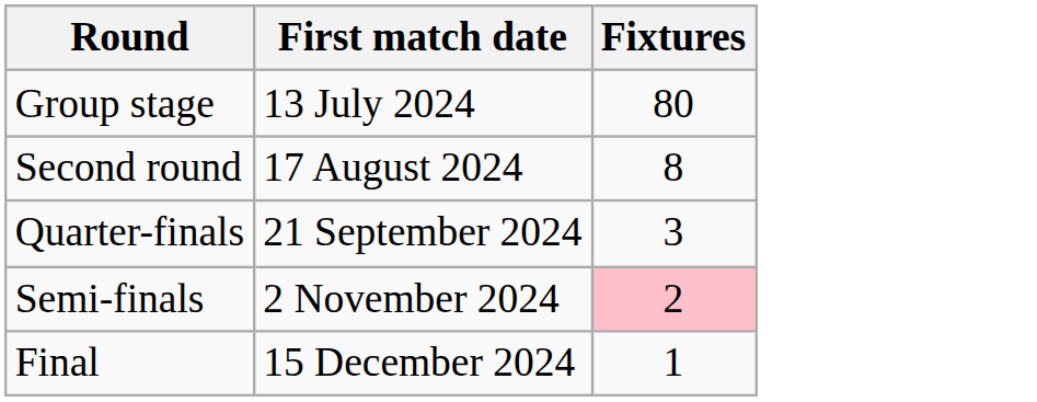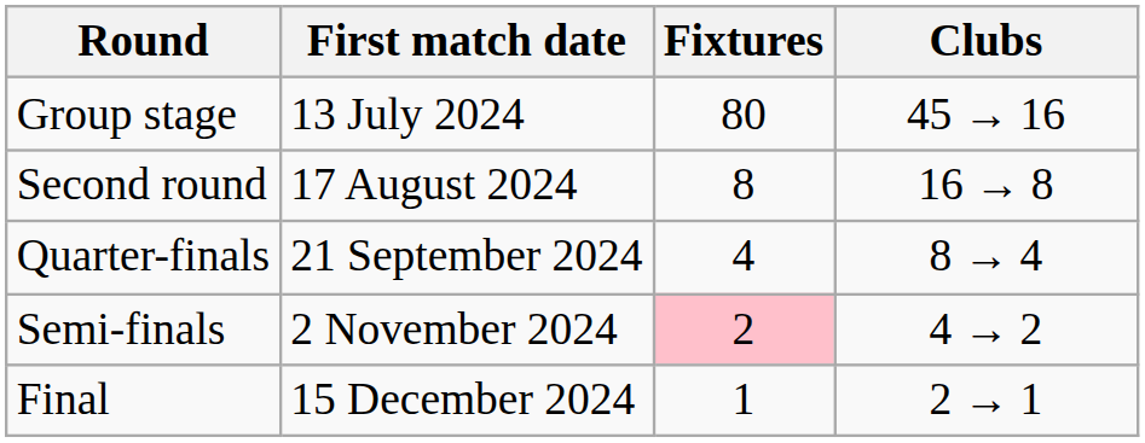 <table class="wikitable">
 <tr>
 <th>Round</th>
 <th>First match date</th>
 <th>Fixtures</th>
+<th width=100>Clubs</th>
 </tr>
 <tr align=center>
 <td align=left>Group stage</td>
 <td align=left>13 July 2024</td>
 <td>80</td>
+<td>45 → 16</td>
 </tr>
 <tr align=center>
 <td align=left>Second round</td>
 <td align=left>17 August 2024</td>
 <td>8</td>
+<td>16 → 8</td>
 </tr>
 <tr align=center>
 <td align=left>Quarter-finals</td>
 <td align=left>21 September 2024</td>
-<td>3</td>
+<td>4</td>
+<td>8 → 4</td>
 </tr>
 <tr align=center>
 <td align=left>Semi-finals</td>
 <td align=left>2 November 2024</td>
 <td style="background: pink;">2</td>
+<td>4 → 2</td>
 </tr>
 <tr align=center>
 <td align=left>Final</td>
 <td align=left>15 December 2024</td>
 <td>1</td>
+<td>2 → 1</td>
 </tr>
 </table>
